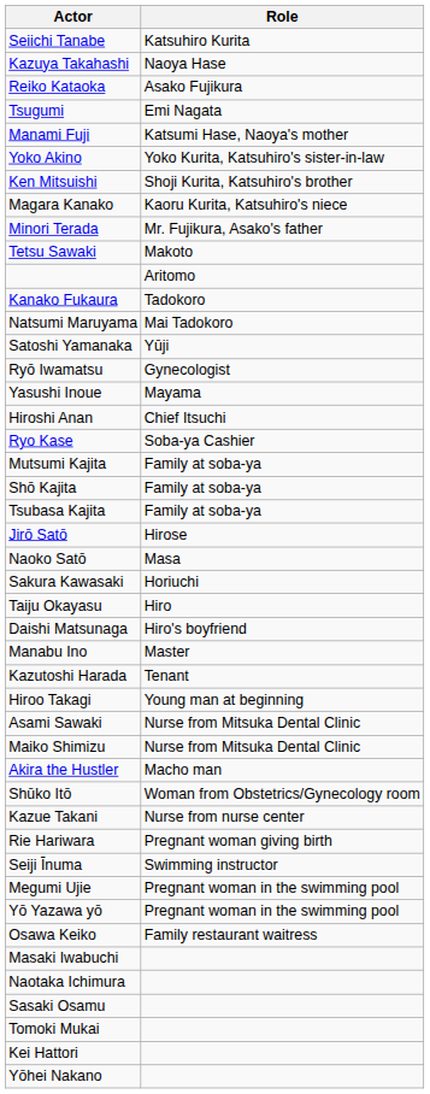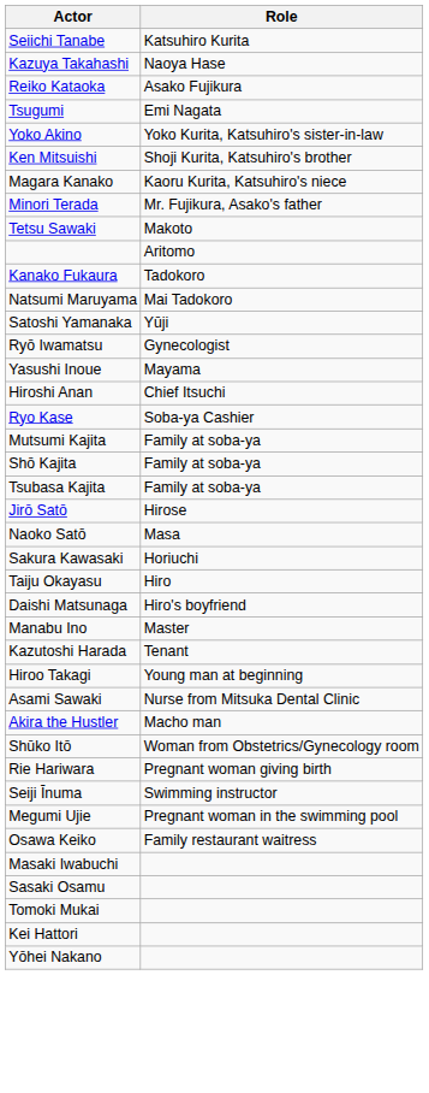 <table class="wikitable">
 <tr>
 <th>Actor</th>
 <th>Role</th>
 </tr>
 <tr>
 <td><a href='#'>Seiichi Tanabe</a></td>
 <td>Katsuhiro Kurita</td>
 </tr>
 <tr>
 <td><a href='#'>Kazuya Takahashi</a></td>
 <td>Naoya Hase</td>
 </tr>
 <tr>
 <td><a href='#'>Reiko Kataoka</a></td>
 <td>Asako Fujikura</td>
 </tr>
 <tr>
 <td><a href='#'>Tsugumi</a></td>
 <td>Emi Nagata</td>
-</tr>
-<tr>
-<td><a href='#'>Manami Fuji</a></td>
-<td>Katsumi Hase, Naoya's mother</td>
 </tr>
 <tr>
 <td><a href='#'>Yoko Akino</a></td>
 <td>Yoko Kurita, Katsuhiro's sister-in-law</td>
 </tr>
 <tr>
 <td><a href='#'>Ken Mitsuishi</a></td>
 <td>Shoji Kurita, Katsuhiro's brother</td>
 </tr>
 <tr>
 <td>Magara Kanako</td>
 <td>Kaoru Kurita, Katsuhiro's niece</td>
 </tr>
 <tr>
 <td><a href='#'>Minori Terada</a></td>
 <td>Mr. Fujikura, Asako's father</td>
 </tr>
 <tr>
 <td><a href='#'>Tetsu Sawaki</a></td>
 <td>Makoto</td>
 </tr>
 <tr>
 <td></td>
 <td>Aritomo</td>
 </tr>
 <tr>
 <td><a href='#'>Kanako Fukaura</a></td>
 <td>Tadokoro</td>
 </tr>
 <tr>
 <td>Natsumi Maruyama</td>
 <td>Mai Tadokoro</td>
 </tr>
 <tr>
 <td>Satoshi Yamanaka</td>
 <td>Yūji</td>
 </tr>
 <tr>
 <td>Ryō Iwamatsu</td>
 <td>Gynecologist</td>
 </tr>
 <tr>
 <td>Yasushi Inoue</td>
 <td>Mayama</td>
 </tr>
 <tr>
 <td>Hiroshi Anan</td>
 <td>Chief Itsuchi</td>
 </tr>
 <tr>
 <td><a href='#'>Ryo Kase</a></td>
 <td>Soba-ya Cashier</td>
 </tr>
 <tr>
 <td>Mutsumi Kajita</td>
 <td>Family at soba-ya</td>
 </tr>
 <tr>
 <td>Shō Kajita</td>
 <td>Family at soba-ya</td>
 </tr>
 <tr>
 <td>Tsubasa Kajita</td>
 <td>Family at soba-ya</td>
 </tr>
 <tr>
 <td><a href='#'>Jirō Satō</a></td>
 <td>Hirose</td>
 </tr>
 <tr>
 <td>Naoko Satō</td>
 <td>Masa</td>
 </tr>
 <tr>
 <td>Sakura Kawasaki</td>
 <td>Horiuchi</td>
 </tr>
 <tr>
 <td>Taiju Okayasu</td>
 <td>Hiro</td>
 </tr>
 <tr>
 <td>Daishi Matsunaga</td>
 <td>Hiro's boyfriend</td>
 </tr>
 <tr>
 <td>Manabu Ino</td>
 <td>Master</td>
 </tr>
 <tr>
 <td>Kazutoshi Harada</td>
 <td>Tenant</td>
 </tr>
 <tr>
 <td>Hiroo Takagi</td>
 <td>Young man at beginning</td>
 </tr>
 <tr>
 <td>Asami Sawaki</td>
 <td>Nurse from Mitsuka Dental Clinic</td>
 </tr>
 <tr>
-<td>Maiko Shimizu</td>
-<td>Nurse from Mitsuka Dental Clinic</td>
-</tr>
-<tr>
 <td><a href='#'>Akira the Hustler</a></td>
 <td>Macho man</td>
 </tr>
 <tr>
 <td>Shūko Itō</td>
 <td>Woman from Obstetrics/Gynecology room</td>
-</tr>
-<tr>
-<td>Kazue Takani</td>
-<td>Nurse from nurse center</td>
 </tr>
 <tr>
 <td>Rie Hariwara</td>
 <td>Pregnant woman giving birth</td>
 </tr>
 <tr>
 <td>Seiji Īnuma</td>
 <td>Swimming instructor</td>
 </tr>
 <tr>
 <td>Megumi Ujie</td>
 <td>Pregnant woman in the swimming pool</td>
 </tr>
 <tr>
-<td>Yō Yazawa yō</td>
-<td>Pregnant woman in the swimming pool</td>
-</tr>
-<tr>
 <td>Osawa Keiko</td>
 <td>Family restaurant waitress</td>
 </tr>
 <tr>
 <td>Masaki Iwabuchi</td>
-<td></td>
-</tr>
-<tr>
-<td>Naotaka Ichimura</td>
 <td></td>
 </tr>
 <tr>
 <td>Sasaki Osamu</td>
 <td></td>
 </tr>
 <tr>
 <td>Tomoki Mukai</td>
 <td></td>
 </tr>
 <tr>
 <td>Kei Hattori</td>
 <td></td>
 </tr>
 <tr>
 <td>Yōhei Nakano</td>
 <td></td>
 </tr>
 </table>
